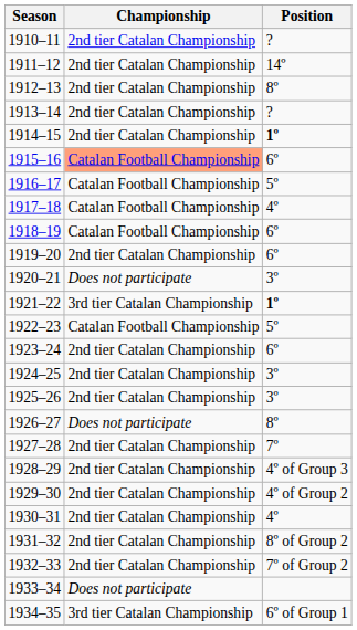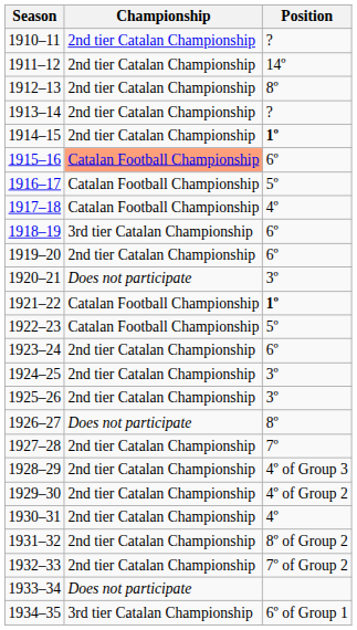 <table class="wikitable">
 <tr>
 <th>Season</th>
 <th>Championship</th>
 <th>Position</th>
 </tr>
 <tr>
 <td>1910–11</td>
 <td><a href='#'>2nd tier Catalan  Championship</a></td>
 <td>?</td>
 </tr>
 <tr>
 <td>1911–12</td>
 <td>2nd tier Catalan  Championship</td>
 <td>14º</td>
 </tr>
 <tr>
 <td>1912–13</td>
 <td>2nd tier Catalan  Championship</td>
 <td>8º</td>
 </tr>
 <tr>
 <td>1913–14</td>
 <td>2nd tier Catalan  Championship</td>
 <td>?</td>
 </tr>
 <tr>
 <td>1914–15</td>
 <td>2nd tier Catalan  Championship</td>
 <td><strong>1º</strong></td>
 </tr>
 <tr>
 <td><a href='#'>1915–16</a></td>
 <td style="background: lightsalmon;"><a href='#'>Catalan Football Championship</a></td>
 <td>6º</td>
 </tr>
 <tr>
 <td><a href='#'>1916–17</a></td>
 <td>Catalan Football Championship</td>
 <td>5º</td>
 </tr>
 <tr>
 <td><a href='#'>1917–18</a></td>
 <td>Catalan Football Championship</td>
 <td>4º</td>
 </tr>
 <tr>
 <td><a href='#'>1918–19</a></td>
-<td>Catalan Football Championship</td>
+<td>3rd tier Catalan  Championship</td>
 <td>6º</td>
 </tr>
 <tr>
 <td>1919–20</td>
 <td>2nd tier Catalan  Championship</td>
 <td>6º</td>
 </tr>
 <tr>
 <td>1920–21</td>
 <td><em>Does not participate</em></td>
 <td>3º</td>
 </tr>
 <tr>
 <td>1921–22</td>
-<td>3rd tier Catalan  Championship</td>
+<td>Catalan Football Championship</td>
 <td><strong>1º</strong></td>
 </tr>
 <tr>
 <td>1922–23</td>
 <td>Catalan Football Championship</td>
 <td>5º</td>
 </tr>
 <tr>
 <td>1923–24</td>
 <td>2nd tier Catalan  Championship</td>
 <td>6º</td>
 </tr>
 <tr>
 <td>1924–25</td>
 <td>2nd tier Catalan  Championship</td>
 <td>3º</td>
 </tr>
 <tr>
 <td>1925–26</td>
 <td>2nd tier Catalan  Championship</td>
 <td>3º</td>
 </tr>
 <tr>
 <td>1926–27</td>
 <td><em>Does not participate</em></td>
 <td>8º</td>
 </tr>
 <tr>
 <td>1927–28</td>
 <td>2nd tier Catalan  Championship</td>
 <td>7º</td>
 </tr>
 <tr>
 <td>1928–29</td>
 <td>2nd tier Catalan  Championship</td>
 <td>4º of Group 3</td>
 </tr>
 <tr>
 <td>1929–30</td>
 <td>2nd tier Catalan  Championship</td>
 <td>4º of Group 2</td>
 </tr>
 <tr>
 <td>1930–31</td>
 <td>2nd tier Catalan  Championship</td>
 <td>4º</td>
 </tr>
 <tr>
 <td>1931–32</td>
 <td>2nd tier Catalan  Championship</td>
 <td>8º of Group 2</td>
 </tr>
 <tr>
 <td>1932–33</td>
 <td>2nd tier Catalan  Championship</td>
 <td>7º of Group 2</td>
 </tr>
 <tr>
 <td>1933–34</td>
 <td><em>Does not participate</em></td>
 <td></td>
 </tr>
 <tr>
 <td>1934–35</td>
 <td>3rd tier Catalan  Championship</td>
 <td>6º of Group 1</td>
 </tr>
 </table>
